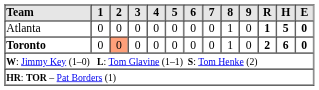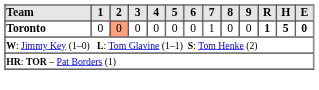 <table border="1" cellspacing="0"  style="width:425px; margin-left:3em;">
 <tr style="text-align:center; background:#e6e6e6;">
 <th style="text-align:left; width:28%;">Team</th>
 <th width=6%>1</th>
 <th width=6%>2</th>
 <th width=6%>3</th>
 <th width=6%>4</th>
 <th width=6%>5</th>
 <th width=6%>6</th>
 <th width=6%>7</th>
 <th width=6%>8</th>
 <th width=6%>9</th>
 <th width=6%>R</th>
 <th width=6%>H</th>
 <th width=6%>E</th>
 </tr>
 <tr style="text-align:center;">
-<td align=left>Atlanta</td>
-<td>0</td>
-<td>0</td>
-<td>0</td>
-<td>0</td>
-<td>0</td>
-<td>0</td>
-<td>0</td>
-<td>1</td>
-<td>0</td>
-<td><strong>1</strong></td>
-<td><strong>5</strong></td>
-<td><strong>0</strong></td>
-</tr>
-<tr style="text-align:center;">
 <td align=left><strong>Toronto</strong></td>
 <td>0</td>
 <td style="background: lightsalmon;">0</td>
 <td>0</td>
 <td>0</td>
 <td>0</td>
 <td>0</td>
-<td>0</td>
 <td>1</td>
 <td>0</td>
-<td><strong>2</strong></td>
-<td><strong>6</strong></td>
+<td>0</td>
+<td><strong>1</strong></td>
+<td><strong>5</strong></td>
 <td><strong>0</strong></td>
 </tr>
 <tr style="text-align:left;">
 <td colspan=13><small><strong>W</strong>: <a href='#'>Jimmy Key</a> (1–0)   <strong>L</strong>: <a href='#'>Tom Glavine</a> (1–1)  <strong>S</strong>: <a href='#'>Tom Henke</a> (2)</small></td>
 </tr>
 <tr style="text-align:left;">
 <td colspan=13><small><strong>HR</strong>: <strong>TOR</strong> – <a href='#'>Pat Borders</a> (1)</small></td>
 </tr>
 </table>
